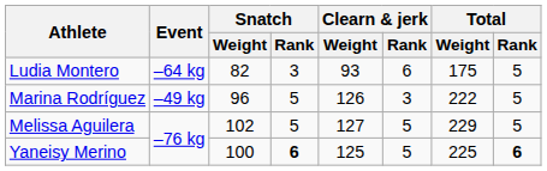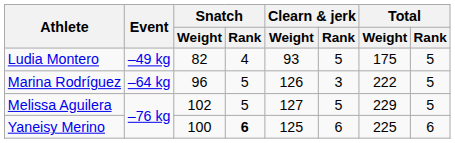 <table class=wikitable style=font-size:90%;text-align:center>
 <tr>
 <th rowspan=2>Athlete</th>
 <th rowspan=2>Event</th>
 <th colspan=2>Snatch</th>
 <th colspan=2>Clearn & jerk</th>
 <th colspan=2>Total</th>
 </tr>
 <tr style=font-size:95%>
 <th>Weight</th>
 <th>Rank</th>
 <th>Weight</th>
 <th>Rank</th>
 <th>Weight</th>
 <th>Rank</th>
 </tr>
 <tr align=center>
 <td align=left><a href='#'>Ludia Montero</a></td>
-<td align=left><a href='#'>–64 kg</a></td>
+<td align=left><a href='#'>–49 kg</a></td>
 <td>82</td>
-<td>3</td>
+<td>4</td>
 <td>93</td>
-<td>6</td>
+<td>5</td>
 <td>175</td>
 <td>5</td>
 </tr>
 <tr align=center>
 <td align=left><a href='#'>Marina Rodríguez</a></td>
-<td align=left><a href='#'>–49 kg</a></td>
+<td align=left><a href='#'>–64 kg</a></td>
 <td>96</td>
 <td>5</td>
 <td>126</td>
 <td>3</td>
 <td>222</td>
 <td>5</td>
 </tr>
 <tr align=center>
 <td align=left><a href='#'>Melissa Aguilera</a></td>
 <td align=left rowspan=2><a href='#'>–76 kg</a></td>
 <td>102</td>
 <td>5</td>
 <td>127</td>
 <td>5</td>
 <td>229</td>
 <td>5</td>
 </tr>
 <tr align=center>
 <td align=left><a href='#'>Yaneisy Merino</a></td>
 <td>100</td>
 <td><strong>6</strong></td>
 <td>125</td>
-<td>5</td>
+<td>6</td>
 <td>225</td>
-<td><strong>6</strong></td>
+<td>6</td>
 </tr>
 </table>
